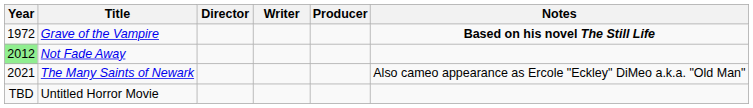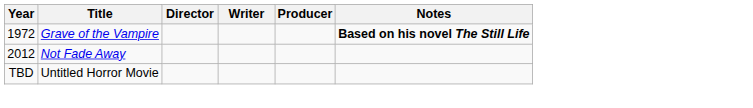 <table class="wikitable sortable" style="text-align:center">
 <tr>
 <th style="width:33px;">Year</th>
 <th>Title</th>
 <th style="width:65px;">Director</th>
 <th width=65>Writer</th>
 <th width=65>Producer</th>
 <th>Notes</th>
 </tr>
 <tr>
 <td>1972</td>
 <td style="text-align:left"><em><a href='#'>Grave of the Vampire</a></em></td>
 <td></td>
 <td></td>
 <td></td>
 <td><strong>Based on his novel <em>The Still Life</em></strong></td>
 </tr>
 <tr>
-<td style="background: lightgreen;">2012</td>
+<td>2012</td>
 <td style="text-align:left"><em><a href='#'>Not Fade Away</a></em></td>
 <td></td>
 <td></td>
 <td></td>
 <td></td>
-</tr>
-<tr>
-<td>2021</td>
-<td style="text-align:left"><em><a href='#'>The Many Saints of Newark</a></em></td>
-<td></td>
-<td></td>
-<td></td>
-<td>Also cameo appearance as Ercole "Eckley" DiMeo a.k.a. "Old Man"</td>
 </tr>
 <tr>
 <td>TBD</td>
 <td style="text-align:left">Untitled Horror Movie</td>
 <td></td>
 <td></td>
 <td></td>
 <td></td>
 </tr>
 </table>
